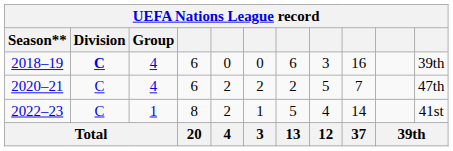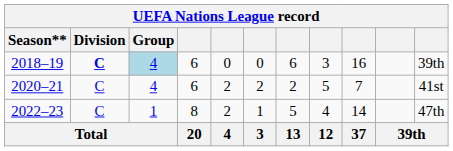 <table class="wikitable" style="text-align: center;">
 <tr>
 <th colspan=11><a href='#'>UEFA Nations League</a> record</th>
 </tr>
 <tr>
 <th>Season**</th>
 <th>Division</th>
 <th>Group</th>
 <th width=28></th>
 <th width=28></th>
 <th width=28></th>
 <th width=28></th>
 <th width=28></th>
 <th width=28></th>
 <th width=35></th>
 <th width=28></th>
 </tr>
 <tr>
 <td> <a href='#'>2018–19</a></td>
 <td><strong><a href='#'>C</a></strong></td>
-<td><a href='#'>4</a></td>
+<td style="background: lightblue;"><a href='#'>4</a></td>
 <td>6</td>
 <td>0</td>
 <td>0</td>
 <td>6</td>
 <td>3</td>
 <td>16</td>
 <td></td>
 <td>39th</td>
 </tr>
 <tr>
 <td> <a href='#'>2020–21</a></td>
 <td><a href='#'>C</a></td>
 <td><a href='#'>4</a></td>
 <td>6</td>
 <td>2</td>
 <td>2</td>
 <td>2</td>
 <td>5</td>
 <td>7</td>
 <td></td>
-<td>47th</td>
+<td>41st</td>
 </tr>
 <tr>
 <td> <a href='#'>2022–23</a></td>
 <td><a href='#'>C</a></td>
 <td><a href='#'>1</a></td>
 <td>8</td>
 <td>2</td>
 <td>1</td>
 <td>5</td>
 <td>4</td>
 <td>14</td>
 <td></td>
-<td>41st</td>
+<td>47th</td>
 </tr>
 <tr>
 <th colspan=3>Total</th>
 <th>20</th>
 <th>4</th>
 <th>3</th>
 <th>13</th>
 <th>12</th>
 <th>37</th>
 <th colspan=2>39th</th>
 </tr>
 </table>
